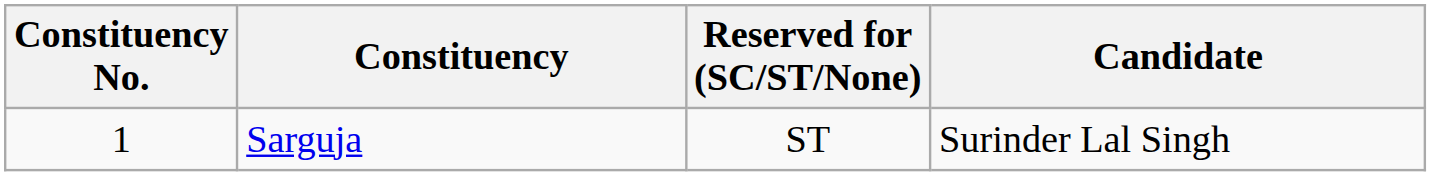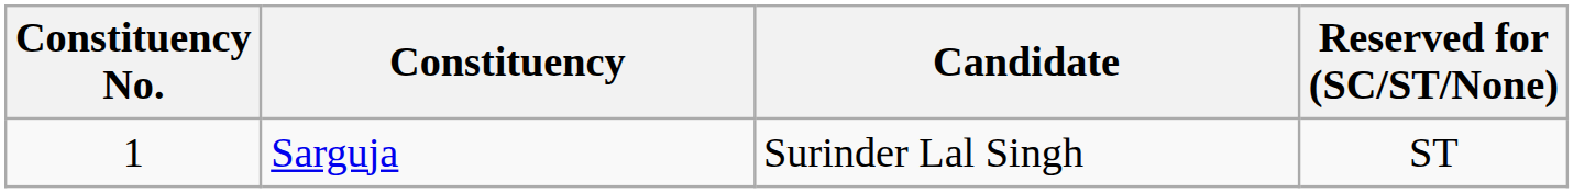 <table class= "wikitable sortable">
 <tr>
 <th>Constituency <br> No.</th>
 <th style="width:180px;">Constituency</th>
+<th style="width:200px;">Candidate </th>
 <th>Reserved for <br> (SC/ST/None)</th>
-<th style="width:200px;">Candidate </th>
 </tr>
 <tr>
 <td style="text-align:center;">1</td>
 <td><a href='#'>Sarguja</a></td>
+<td>Surinder Lal Singh</td>
 <td style="text-align:center;">ST</td>
-<td>Surinder Lal Singh</td>
 </tr>
 </table>
